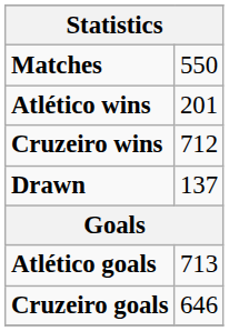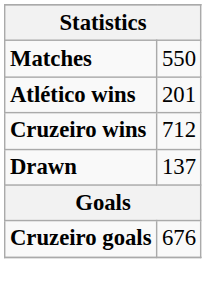 <table class="wikitable">
 <tr align="center">
 </tr>
 <tr>
 <th colspan=2>Statistics</th>
 </tr>
 <tr>
 <td><strong>Matches</strong></td>
 <td>550</td>
 </tr>
 <tr>
 <td><strong>Atlético wins</strong></td>
 <td>201</td>
 </tr>
 <tr>
 <td><span><strong>Cruzeiro</strong></span> <strong>wins</strong></td>
 <td>712</td>
 </tr>
 <tr>
 <td><strong>Drawn</strong></td>
 <td>137</td>
 </tr>
 <tr>
 <th colspan=2>Goals</th>
 </tr>
 <tr>
-<td><strong>Atlético goals</strong></td>
-<td>713</td>
-</tr>
-<tr>
 <td><span><strong>Cruzeiro</strong></span> <strong>goals</strong></td>
-<td>646</td>
+<td>676</td>
 </tr>
 <tr>
 </tr>
 </table>
